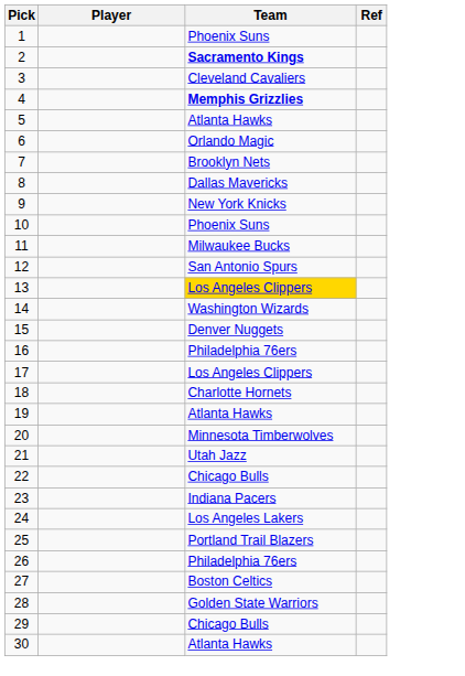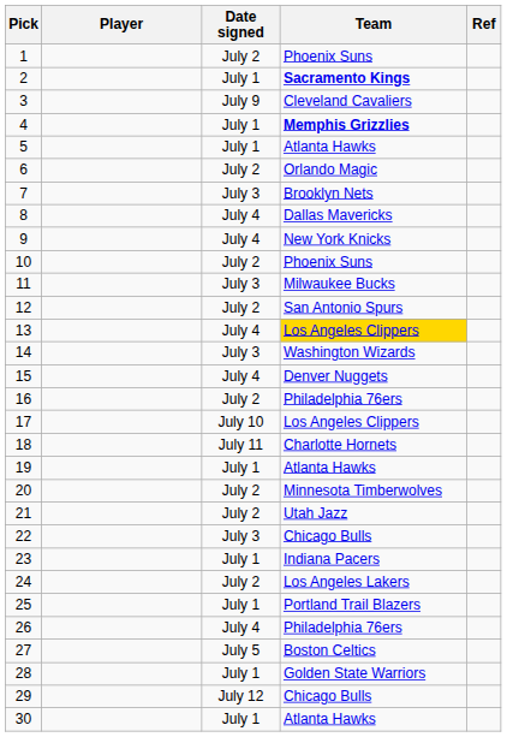 <table class="wikitable sortable" style="text-align:left">
 <tr>
 <th style="width:30px">Pick</th>
 <th style="width:170px">Player</th>
+<th style="width:80px">Date signed</th>
 <th style="width:200px">Team</th>
 <th class="unsortable" style="width:30px">Ref</th>
 </tr>
 <tr>
 <td align=center>1</td>
 <td></td>
+<td align=center>July 2</td>
 <td><a href='#'>Phoenix Suns</a></td>
 <td align=center></td>
 </tr>
 <tr>
 <td align=center>2</td>
 <td></td>
+<td align=center>July 1</td>
 <td><strong><a href='#'>Sacramento Kings</a></strong></td>
 <td align=center></td>
 </tr>
 <tr>
 <td align=center>3</td>
 <td></td>
+<td align=center>July 9</td>
 <td><a href='#'>Cleveland Cavaliers</a></td>
 <td align=center></td>
 </tr>
 <tr>
 <td align=center>4</td>
 <td></td>
+<td align=center>July 1</td>
 <td><strong><a href='#'>Memphis Grizzlies</a></strong></td>
 <td align=center></td>
 </tr>
 <tr>
 <td align=center>5</td>
 <td></td>
+<td align=center>July 1</td>
 <td><a href='#'>Atlanta Hawks</a></td>
 <td align=center></td>
 </tr>
 <tr>
 <td align=center>6</td>
 <td></td>
+<td align=center>July 2</td>
 <td><a href='#'>Orlando Magic</a></td>
 <td align=center></td>
 </tr>
 <tr>
 <td align=center>7</td>
 <td></td>
+<td align=center>July 3</td>
 <td><a href='#'>Brooklyn Nets</a></td>
 <td align=center></td>
 </tr>
 <tr>
 <td align=center>8</td>
 <td></td>
+<td align=center>July 4</td>
 <td><a href='#'>Dallas Mavericks</a></td>
 <td align=center></td>
 </tr>
 <tr>
 <td align=center>9</td>
 <td></td>
+<td align=center>July 4</td>
 <td><a href='#'>New York Knicks</a></td>
 <td align=center></td>
 </tr>
 <tr>
 <td align=center>10</td>
 <td></td>
+<td align=center>July 2</td>
 <td><a href='#'>Phoenix Suns</a></td>
 <td align=center></td>
 </tr>
 <tr>
 <td align=center>11</td>
 <td></td>
+<td align=center>July 3</td>
 <td><a href='#'>Milwaukee Bucks</a></td>
 <td align=center></td>
 </tr>
 <tr>
 <td align=center>12</td>
 <td></td>
+<td align=center>July 2</td>
 <td><a href='#'>San Antonio Spurs</a></td>
 <td align=center></td>
 </tr>
 <tr>
 <td align=center>13</td>
 <td></td>
+<td align=center>July 4</td>
 <td style="background: gold;"><a href='#'>Los Angeles Clippers</a></td>
 <td align=center></td>
 </tr>
 <tr>
 <td align=center>14</td>
 <td></td>
+<td align=center>July 3</td>
 <td><a href='#'>Washington Wizards</a></td>
 <td align=center></td>
 </tr>
 <tr>
 <td align=center>15</td>
 <td></td>
+<td align=center>July 4</td>
 <td><a href='#'>Denver Nuggets</a></td>
 <td align=center></td>
 </tr>
 <tr>
 <td align=center>16</td>
 <td></td>
+<td align=center>July 2</td>
 <td><a href='#'>Philadelphia 76ers</a></td>
 <td align=center></td>
 </tr>
 <tr>
 <td align=center>17</td>
 <td></td>
+<td align=center>July 10</td>
 <td><a href='#'>Los Angeles Clippers</a></td>
 <td align=center></td>
 </tr>
 <tr>
 <td align=center>18</td>
 <td></td>
+<td align=center>July 11</td>
 <td><a href='#'>Charlotte Hornets</a></td>
 <td align=center></td>
 </tr>
 <tr>
 <td align=center>19</td>
 <td></td>
+<td align=center>July 1</td>
 <td><a href='#'>Atlanta Hawks</a></td>
 <td align=center></td>
 </tr>
 <tr>
 <td align=center>20</td>
 <td></td>
+<td align=center>July 2</td>
 <td><a href='#'>Minnesota Timberwolves</a></td>
 <td align=center></td>
 </tr>
 <tr>
 <td align=center>21</td>
 <td></td>
+<td align=center>July 2</td>
 <td><a href='#'>Utah Jazz</a></td>
 <td align=center></td>
 </tr>
 <tr>
 <td align=center>22</td>
 <td></td>
+<td align=center>July 3</td>
 <td><a href='#'>Chicago Bulls</a></td>
 <td align=center></td>
 </tr>
 <tr>
 <td align=center>23</td>
 <td></td>
+<td align=center>July 1</td>
 <td><a href='#'>Indiana Pacers</a></td>
 <td align=center></td>
 </tr>
 <tr>
 <td align=center>24</td>
 <td></td>
+<td align=center>July 2</td>
 <td><a href='#'>Los Angeles Lakers</a></td>
 <td align=center></td>
 </tr>
 <tr>
 <td align=center>25</td>
 <td></td>
+<td align=center>July 1</td>
 <td><a href='#'>Portland Trail Blazers</a></td>
 <td align=center></td>
 </tr>
 <tr>
 <td align=center>26</td>
 <td></td>
+<td align=center>July 4</td>
 <td><a href='#'>Philadelphia 76ers</a></td>
 <td align=center></td>
 </tr>
 <tr>
 <td align=center>27</td>
 <td></td>
+<td align=center>July 5</td>
 <td><a href='#'>Boston Celtics</a></td>
 <td align=center></td>
 </tr>
 <tr>
 <td align=center>28</td>
 <td></td>
+<td align=center>July 1</td>
 <td><a href='#'>Golden State Warriors</a></td>
 <td align=center></td>
 </tr>
 <tr>
 <td align=center>29</td>
 <td></td>
+<td align=center>July 12</td>
 <td><a href='#'>Chicago Bulls</a></td>
 <td align=center></td>
 </tr>
 <tr>
 <td align=center>30</td>
 <td></td>
+<td align=center>July 1</td>
 <td><a href='#'>Atlanta Hawks</a></td>
 <td align=center></td>
 </tr>
 </table>
